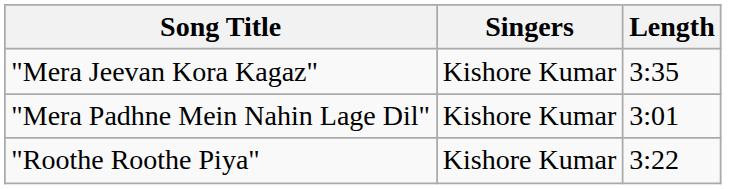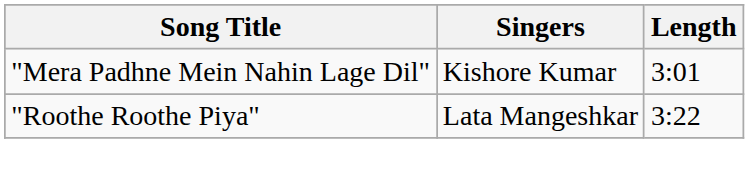 <table class="wikitable">
 <tr>
 <th>Song Title</th>
 <th>Singers</th>
 <th>Length</th>
-</tr>
-<tr>
-<td>"Mera Jeevan Kora Kagaz"</td>
-<td>Kishore Kumar</td>
-<td>3:35</td>
 </tr>
 <tr>
 <td>"Mera Padhne Mein Nahin Lage Dil"</td>
 <td>Kishore Kumar</td>
 <td>3:01</td>
 </tr>
 <tr>
 <td>"Roothe Roothe Piya"</td>
-<td>Kishore Kumar</td>
+<td>Lata Mangeshkar</td>
 <td>3:22</td>
 </tr>
 </table>
